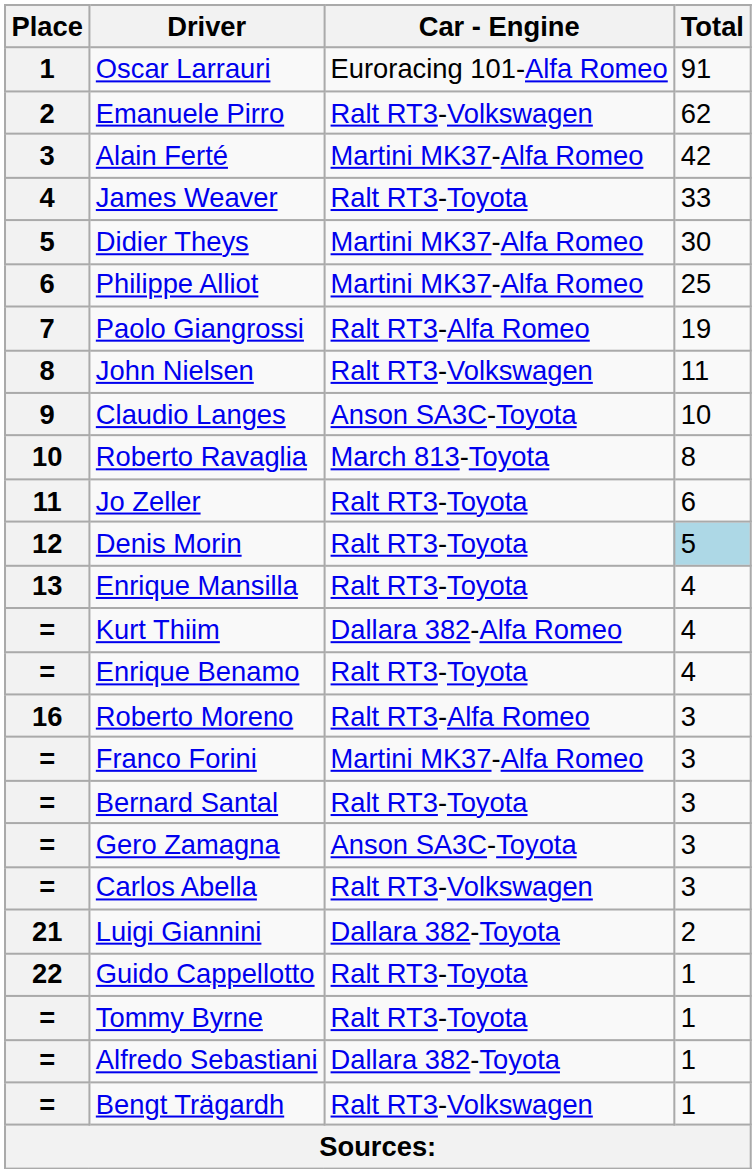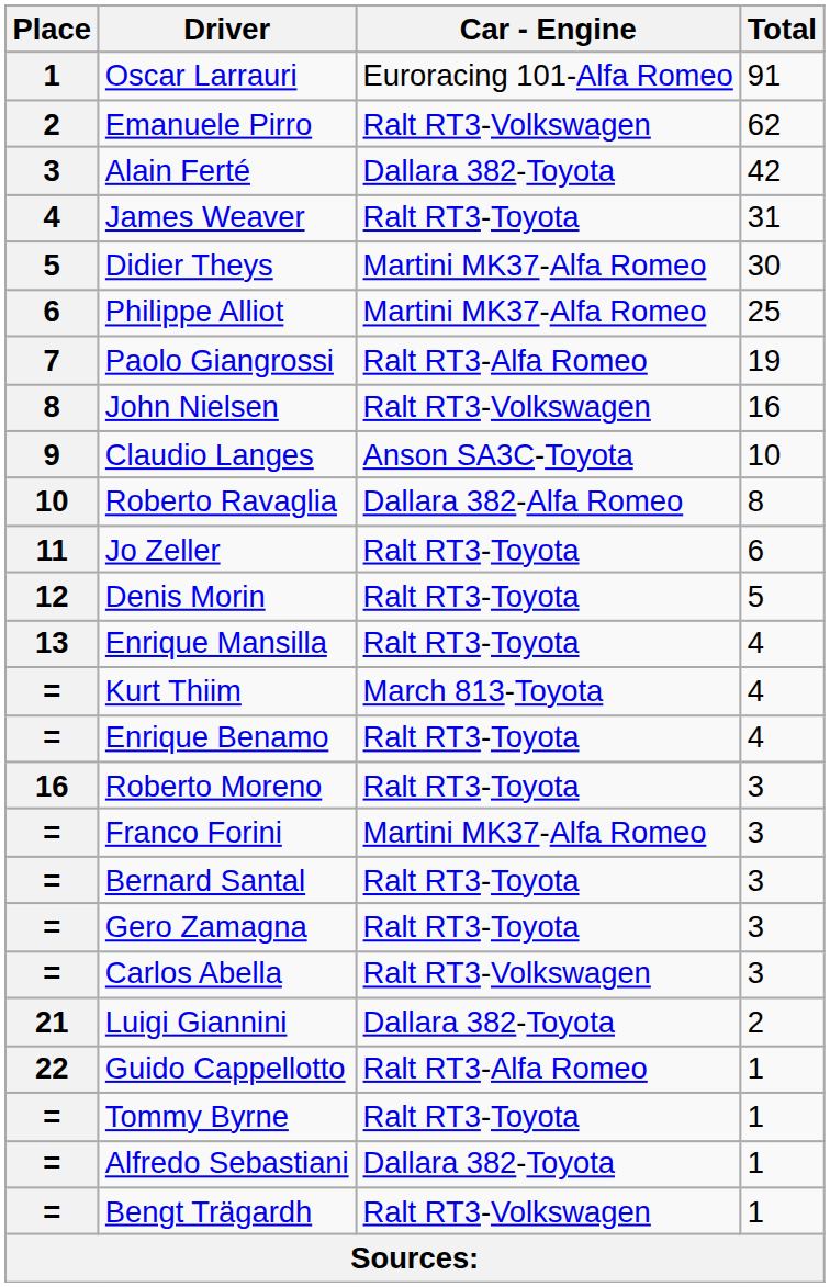 <table class="wikitable" style="font-size: 85%;">
 <tr>
 <th>Place</th>
 <th>Driver</th>
 <th>Car - Engine</th>
 <th>Total</th>
 </tr>
 <tr>
 <th>1</th>
 <td> <a href='#'>Oscar Larrauri</a></td>
 <td>Euroracing 101-<a href='#'>Alfa Romeo</a></td>
 <td>91</td>
 </tr>
 <tr>
 <th>2</th>
 <td> <a href='#'>Emanuele Pirro</a></td>
 <td><a href='#'>Ralt RT3</a>-<a href='#'>Volkswagen</a></td>
 <td>62</td>
 </tr>
 <tr>
 <th>3</th>
 <td> <a href='#'>Alain Ferté</a></td>
-<td><a href='#'>Martini MK37</a>-<a href='#'>Alfa Romeo</a></td>
+<td><a href='#'>Dallara 382</a>-<a href='#'>Toyota</a></td>
 <td>42</td>
 </tr>
 <tr>
 <th>4</th>
 <td> <a href='#'>James Weaver</a></td>
 <td><a href='#'>Ralt RT3</a>-<a href='#'>Toyota</a></td>
-<td>33</td>
+<td>31</td>
 </tr>
 <tr>
 <th>5</th>
 <td> <a href='#'>Didier Theys</a></td>
 <td><a href='#'>Martini MK37</a>-<a href='#'>Alfa Romeo</a></td>
 <td>30</td>
 </tr>
 <tr>
 <th>6</th>
 <td> <a href='#'>Philippe Alliot</a></td>
 <td><a href='#'>Martini MK37</a>-<a href='#'>Alfa Romeo</a></td>
 <td>25</td>
 </tr>
 <tr>
 <th>7</th>
 <td> <a href='#'>Paolo Giangrossi</a></td>
 <td><a href='#'>Ralt RT3</a>-<a href='#'>Alfa Romeo</a></td>
 <td>19</td>
 </tr>
 <tr>
 <th>8</th>
 <td> <a href='#'>John Nielsen</a></td>
 <td><a href='#'>Ralt RT3</a>-<a href='#'>Volkswagen</a></td>
-<td>11</td>
+<td>16</td>
 </tr>
 <tr>
 <th>9</th>
 <td> <a href='#'>Claudio Langes</a></td>
 <td><a href='#'>Anson SA3C</a>-<a href='#'>Toyota</a></td>
 <td>10</td>
 </tr>
 <tr>
 <th>10</th>
 <td> <a href='#'>Roberto Ravaglia</a></td>
-<td><a href='#'>March 813</a>-<a href='#'>Toyota</a></td>
+<td><a href='#'>Dallara 382</a>-<a href='#'>Alfa Romeo</a></td>
 <td>8</td>
 </tr>
 <tr>
 <th>11</th>
 <td> <a href='#'>Jo Zeller</a></td>
 <td><a href='#'>Ralt RT3</a>-<a href='#'>Toyota</a></td>
 <td>6</td>
 </tr>
 <tr>
 <th>12</th>
 <td> <a href='#'>Denis Morin</a></td>
 <td><a href='#'>Ralt RT3</a>-<a href='#'>Toyota</a></td>
-<td style="background: lightblue;">5</td>
+<td>5</td>
 </tr>
 <tr>
 <th>13</th>
 <td> <a href='#'>Enrique Mansilla</a></td>
 <td><a href='#'>Ralt RT3</a>-<a href='#'>Toyota</a></td>
 <td>4</td>
 </tr>
 <tr>
 <th>=</th>
 <td> <a href='#'>Kurt Thiim</a></td>
-<td><a href='#'>Dallara 382</a>-<a href='#'>Alfa Romeo</a></td>
+<td><a href='#'>March 813</a>-<a href='#'>Toyota</a></td>
 <td>4</td>
 </tr>
 <tr>
 <th>=</th>
 <td> <a href='#'>Enrique Benamo</a></td>
 <td><a href='#'>Ralt RT3</a>-<a href='#'>Toyota</a></td>
 <td>4</td>
 </tr>
 <tr>
 <th>16</th>
 <td> <a href='#'>Roberto Moreno</a></td>
-<td><a href='#'>Ralt RT3</a>-<a href='#'>Alfa Romeo</a></td>
+<td><a href='#'>Ralt RT3</a>-<a href='#'>Toyota</a></td>
 <td>3</td>
 </tr>
 <tr>
 <th>=</th>
 <td> <a href='#'>Franco Forini</a></td>
 <td><a href='#'>Martini MK37</a>-<a href='#'>Alfa Romeo</a></td>
 <td>3</td>
 </tr>
 <tr>
 <th>=</th>
 <td> <a href='#'>Bernard Santal</a></td>
 <td><a href='#'>Ralt RT3</a>-<a href='#'>Toyota</a></td>
 <td>3</td>
 </tr>
 <tr>
 <th>=</th>
 <td> <a href='#'>Gero Zamagna</a></td>
-<td><a href='#'>Anson SA3C</a>-<a href='#'>Toyota</a></td>
+<td><a href='#'>Ralt RT3</a>-<a href='#'>Toyota</a></td>
 <td>3</td>
 </tr>
 <tr>
 <th>=</th>
 <td> <a href='#'>Carlos Abella</a></td>
 <td><a href='#'>Ralt RT3</a>-<a href='#'>Volkswagen</a></td>
 <td>3</td>
 </tr>
 <tr>
 <th>21</th>
 <td> <a href='#'>Luigi Giannini</a></td>
 <td><a href='#'>Dallara 382</a>-<a href='#'>Toyota</a></td>
 <td>2</td>
 </tr>
 <tr>
 <th>22</th>
 <td> <a href='#'>Guido Cappellotto</a></td>
-<td><a href='#'>Ralt RT3</a>-<a href='#'>Toyota</a></td>
+<td><a href='#'>Ralt RT3</a>-<a href='#'>Alfa Romeo</a></td>
 <td>1</td>
 </tr>
 <tr>
 <th>=</th>
 <td> <a href='#'>Tommy Byrne</a></td>
 <td><a href='#'>Ralt RT3</a>-<a href='#'>Toyota</a></td>
 <td>1</td>
 </tr>
 <tr>
 <th>=</th>
 <td> <a href='#'>Alfredo Sebastiani</a></td>
 <td><a href='#'>Dallara 382</a>-<a href='#'>Toyota</a></td>
 <td>1</td>
 </tr>
 <tr>
 <th>=</th>
 <td> <a href='#'>Bengt Trägardh</a></td>
 <td><a href='#'>Ralt RT3</a>-<a href='#'>Volkswagen</a></td>
 <td>1</td>
 </tr>
 <tr>
 <th colspan="4">Sources:</th>
 </tr>
 <tr>
 </tr>
 </table>
